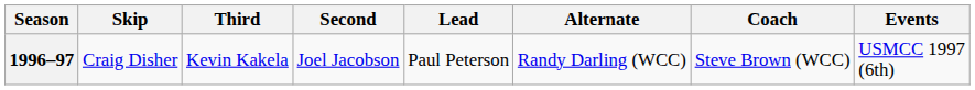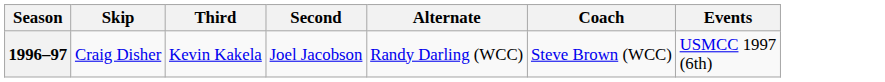 <table class="wikitable">
 <tr>
 <th scope="col">Season</th>
 <th scope="col">Skip</th>
 <th scope="col">Third</th>
 <th scope="col">Second</th>
-<th scope="col">Lead</th>
 <th scope="col">Alternate</th>
 <th scope="col">Coach</th>
 <th scope="col">Events</th>
 </tr>
 <tr>
 <th scope="row">1996–97</th>
 <td><a href='#'>Craig Disher</a></td>
 <td><a href='#'>Kevin Kakela</a></td>
 <td><a href='#'>Joel Jacobson</a></td>
-<td>Paul Peterson</td>
 <td><a href='#'>Randy Darling</a> (WCC)</td>
 <td><a href='#'>Steve Brown</a> (WCC)</td>
 <td><a href='#'>USMCC</a> 1997 <br> (6th)</td>
 </tr>
 </table>
